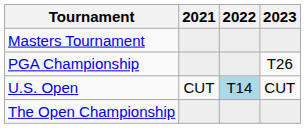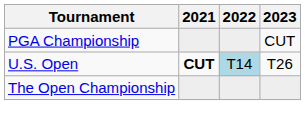 <table class="wikitable" style="font-size:95%;text-align:center;">
 <tr>
 <th>Tournament</th>
 <th>2021</th>
 <th>2022</th>
 <th>2023</th>
 </tr>
 <tr>
-<td align=left><a href='#'>Masters Tournament</a></td>
-<td style="background:#eeeeee;"></td>
-<td style="background:#eeeeee;"></td>
-<td style="background:#eeeeee;"></td>
-</tr>
-<tr>
 <td align=left><a href='#'>PGA Championship</a></td>
 <td style="background:#eeeeee;"></td>
 <td style="background:#eeeeee;"></td>
-<td>T26</td>
+<td>CUT</td>
 </tr>
 <tr>
 <td align=left><a href='#'>U.S. Open</a></td>
-<td>CUT</td>
+<td><strong>CUT</strong></td>
 <td style="background: lightblue;">T14</td>
-<td>CUT</td>
+<td>T26</td>
 </tr>
 <tr>
 <td align=left><a href='#'>The Open Championship</a></td>
 <td style="background:#eeeeee;"></td>
 <td style="background:#eeeeee;"></td>
 <td style="background:#eeeeee;"></td>
 </tr>
 </table>
